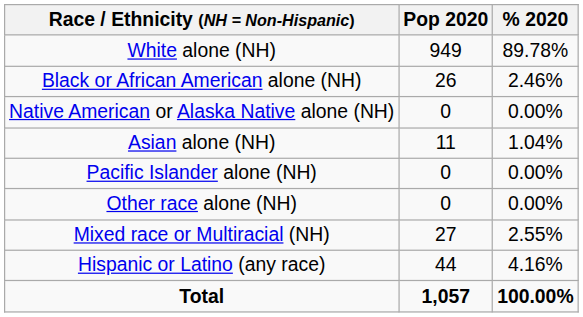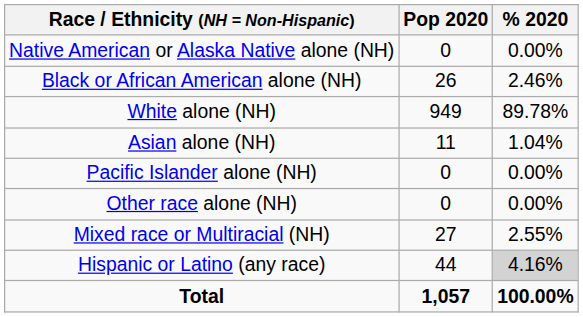 <table class="wikitable" style="text-align:center;">
 <tr>
 <th>Race / Ethnicity <small>(<em>NH = Non-Hispanic</em>)</small></th>
 <th>Pop 2020</th>
 <th>% 2020</th>
 </tr>
 <tr>
-<td><a href='#'>White</a> alone (NH)</td>
-<td>949</td>
-<td>89.78%</td>
+<td><a href='#'>Native American</a> or <a href='#'>Alaska Native</a> alone (NH)</td>
+<td>0</td>
+<td>0.00%</td>
 </tr>
 <tr>
 <td><a href='#'>Black or African American</a> alone (NH)</td>
 <td>26</td>
 <td>2.46%</td>
 </tr>
 <tr>
-<td><a href='#'>Native American</a> or <a href='#'>Alaska Native</a> alone (NH)</td>
-<td>0</td>
-<td>0.00%</td>
+<td><a href='#'>White</a> alone (NH)</td>
+<td>949</td>
+<td>89.78%</td>
 </tr>
 <tr>
 <td><a href='#'>Asian</a> alone (NH)</td>
 <td>11</td>
 <td>1.04%</td>
 </tr>
 <tr>
 <td><a href='#'>Pacific Islander</a> alone (NH)</td>
 <td>0</td>
 <td>0.00%</td>
 </tr>
 <tr>
 <td><a href='#'>Other race</a> alone (NH)</td>
 <td>0</td>
 <td>0.00%</td>
 </tr>
 <tr>
 <td><a href='#'>Mixed race or Multiracial</a> (NH)</td>
 <td>27</td>
 <td>2.55%</td>
 </tr>
 <tr>
 <td><a href='#'>Hispanic or Latino</a> (any race)</td>
 <td>44</td>
-<td>4.16%</td>
+<td style="background: lightgrey;">4.16%</td>
 </tr>
 <tr>
 <td><strong>Total</strong></td>
 <td><strong>1,057</strong></td>
 <td><strong>100.00%</strong></td>
 </tr>
 </table>
